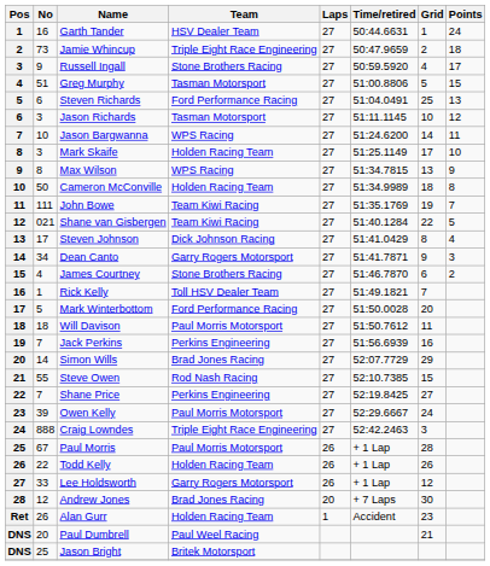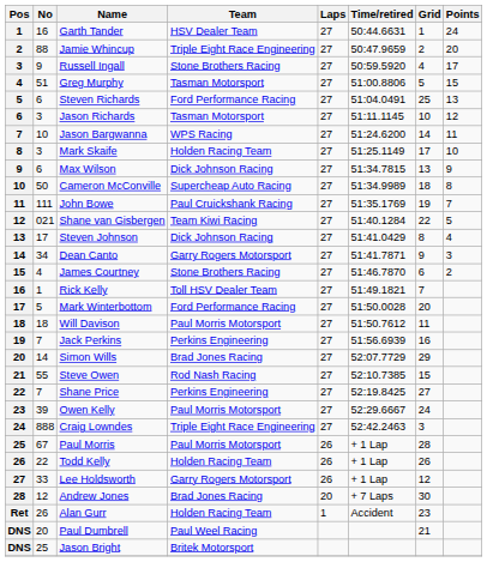 <table class="wikitable" style="font-size: 85%;">
 <tr>
 <th>Pos</th>
 <th>No</th>
 <th>Name</th>
 <th>Team</th>
 <th>Laps</th>
 <th>Time/retired</th>
 <th>Grid</th>
 <th>Points</th>
 </tr>
 <tr>
 <th>1</th>
 <td>16</td>
 <td> <a href='#'>Garth Tander</a></td>
 <td><a href='#'>HSV Dealer Team</a></td>
 <td>27</td>
 <td>50:44.6631</td>
 <td>1</td>
 <td>24</td>
 </tr>
 <tr>
 <th>2</th>
-<td>73</td>
+<td>88</td>
 <td> <a href='#'>Jamie Whincup</a></td>
 <td><a href='#'>Triple Eight Race Engineering</a></td>
 <td>27</td>
 <td>50:47.9659</td>
 <td>2</td>
-<td>18</td>
+<td>20</td>
 </tr>
 <tr>
 <th>3</th>
 <td>9</td>
 <td> <a href='#'>Russell Ingall</a></td>
 <td><a href='#'>Stone Brothers Racing</a></td>
 <td>27</td>
 <td>50:59.5920</td>
 <td>4</td>
 <td>17</td>
 </tr>
 <tr>
 <th>4</th>
 <td>51</td>
 <td> <a href='#'>Greg Murphy</a></td>
 <td><a href='#'>Tasman Motorsport</a></td>
 <td>27</td>
 <td>51:00.8806</td>
 <td>5</td>
 <td>15</td>
 </tr>
 <tr>
 <th>5</th>
 <td>6</td>
 <td> <a href='#'>Steven Richards</a></td>
 <td><a href='#'>Ford Performance Racing</a></td>
 <td>27</td>
 <td>51:04.0491</td>
 <td>25</td>
 <td>13</td>
 </tr>
 <tr>
 <th>6</th>
 <td>3</td>
 <td> <a href='#'>Jason Richards</a></td>
 <td><a href='#'>Tasman Motorsport</a></td>
 <td>27</td>
 <td>51:11.1145</td>
 <td>10</td>
 <td>12</td>
 </tr>
 <tr>
 <th>7</th>
 <td>10</td>
 <td> <a href='#'>Jason Bargwanna</a></td>
 <td><a href='#'>WPS Racing</a></td>
 <td>27</td>
 <td>51:24.6200</td>
 <td>14</td>
 <td>11</td>
 </tr>
 <tr>
 <th>8</th>
 <td>3</td>
 <td> <a href='#'>Mark Skaife</a></td>
 <td><a href='#'>Holden Racing Team</a></td>
 <td>27</td>
 <td>51:25.1149</td>
 <td>17</td>
 <td>10</td>
 </tr>
 <tr>
 <th>9</th>
-<td>8</td>
+<td>6</td>
 <td> <a href='#'>Max Wilson</a></td>
-<td><a href='#'>WPS Racing</a></td>
+<td><a href='#'>Dick Johnson Racing</a></td>
 <td>27</td>
 <td>51:34.7815</td>
 <td>13</td>
 <td>9</td>
 </tr>
 <tr>
 <th>10</th>
 <td>50</td>
 <td> <a href='#'>Cameron McConville</a></td>
-<td><a href='#'>Holden Racing Team</a></td>
+<td><a href='#'>Supercheap Auto Racing</a></td>
 <td>27</td>
 <td>51:34.9989</td>
 <td>18</td>
 <td>8</td>
 </tr>
 <tr>
 <th>11</th>
 <td>111</td>
 <td> <a href='#'>John Bowe</a></td>
-<td><a href='#'>Team Kiwi Racing</a></td>
+<td><a href='#'>Paul Cruickshank Racing</a></td>
 <td>27</td>
 <td>51:35.1769</td>
 <td>19</td>
 <td>7</td>
 </tr>
 <tr>
 <th>12</th>
 <td>021</td>
 <td> <a href='#'>Shane van Gisbergen</a></td>
 <td><a href='#'>Team Kiwi Racing</a></td>
 <td>27</td>
 <td>51:40.1284</td>
 <td>22</td>
 <td>5</td>
 </tr>
 <tr>
 <th>13</th>
 <td>17</td>
 <td> <a href='#'>Steven Johnson</a></td>
 <td><a href='#'>Dick Johnson Racing</a></td>
 <td>27</td>
 <td>51:41.0429</td>
 <td>8</td>
 <td>4</td>
 </tr>
 <tr>
 <th>14</th>
 <td>34</td>
 <td> <a href='#'>Dean Canto</a></td>
 <td><a href='#'>Garry Rogers Motorsport</a></td>
 <td>27</td>
 <td>51:41.7871</td>
 <td>9</td>
 <td>3</td>
 </tr>
 <tr>
 <th>15</th>
 <td>4</td>
 <td> <a href='#'>James Courtney</a></td>
 <td><a href='#'>Stone Brothers Racing</a></td>
 <td>27</td>
 <td>51:46.7870</td>
 <td>6</td>
 <td>2</td>
 </tr>
 <tr>
 <th>16</th>
 <td>1</td>
 <td> <a href='#'>Rick Kelly</a></td>
 <td><a href='#'>Toll HSV Dealer Team</a></td>
 <td>27</td>
 <td>51:49.1821</td>
 <td>7</td>
 <td></td>
 </tr>
 <tr>
 <th>17</th>
 <td>5</td>
 <td> <a href='#'>Mark Winterbottom</a></td>
 <td><a href='#'>Ford Performance Racing</a></td>
 <td>27</td>
 <td>51:50.0028</td>
 <td>20</td>
 <td></td>
 </tr>
 <tr>
 <th>18</th>
 <td>18</td>
 <td> <a href='#'>Will Davison</a></td>
 <td><a href='#'>Paul Morris Motorsport</a></td>
 <td>27</td>
 <td>51:50.7612</td>
 <td>11</td>
 <td></td>
 </tr>
 <tr>
 <th>19</th>
 <td>7</td>
 <td> <a href='#'>Jack Perkins</a></td>
 <td><a href='#'>Perkins Engineering</a></td>
 <td>27</td>
 <td>51:56.6939</td>
 <td>16</td>
 <td></td>
 </tr>
 <tr>
 <th>20</th>
 <td>14</td>
 <td> <a href='#'>Simon Wills</a></td>
 <td><a href='#'>Brad Jones Racing</a></td>
 <td>27</td>
 <td>52:07.7729</td>
 <td>29</td>
 <td></td>
 </tr>
 <tr>
 <th>21</th>
 <td>55</td>
 <td> <a href='#'>Steve Owen</a></td>
 <td><a href='#'>Rod Nash Racing</a></td>
 <td>27</td>
 <td>52:10.7385</td>
 <td>15</td>
 <td></td>
 </tr>
 <tr>
 <th>22</th>
 <td>7</td>
 <td> <a href='#'>Shane Price</a></td>
 <td><a href='#'>Perkins Engineering</a></td>
 <td>27</td>
 <td>52:19.8425</td>
 <td>27</td>
 <td></td>
 </tr>
 <tr>
 <th>23</th>
 <td>39</td>
 <td> <a href='#'>Owen Kelly</a></td>
 <td><a href='#'>Paul Morris Motorsport</a></td>
 <td>27</td>
 <td>52:29.6667</td>
 <td>24</td>
 <td></td>
 </tr>
 <tr>
 <th>24</th>
 <td>888</td>
 <td> <a href='#'>Craig Lowndes</a></td>
 <td><a href='#'>Triple Eight Race Engineering</a></td>
 <td>27</td>
 <td>52:42.2463</td>
 <td>3</td>
 <td></td>
 </tr>
 <tr>
 <th>25</th>
 <td>67</td>
 <td> <a href='#'>Paul Morris</a></td>
 <td><a href='#'>Paul Morris Motorsport</a></td>
 <td>26</td>
 <td>+ 1 Lap</td>
 <td>28</td>
 <td></td>
 </tr>
 <tr>
 <th>26</th>
 <td>22</td>
 <td> <a href='#'>Todd Kelly</a></td>
 <td><a href='#'>Holden Racing Team</a></td>
 <td>26</td>
 <td>+ 1 Lap</td>
 <td>26</td>
 <td></td>
 </tr>
 <tr>
 <th>27</th>
 <td>33</td>
 <td> <a href='#'>Lee Holdsworth</a></td>
 <td><a href='#'>Garry Rogers Motorsport</a></td>
 <td>26</td>
 <td>+ 1 Lap</td>
 <td>12</td>
 <td></td>
 </tr>
 <tr>
 <th>28</th>
 <td>12</td>
 <td> <a href='#'>Andrew Jones</a></td>
 <td><a href='#'>Brad Jones Racing</a></td>
 <td>20</td>
 <td>+ 7 Laps</td>
 <td>30</td>
 <td></td>
 </tr>
 <tr>
 <th>Ret</th>
 <td>26</td>
 <td> <a href='#'>Alan Gurr</a></td>
 <td><a href='#'>Holden Racing Team</a></td>
 <td>1</td>
 <td>Accident</td>
 <td>23</td>
 <td></td>
 </tr>
 <tr>
 <th>DNS</th>
 <td>20</td>
 <td> <a href='#'>Paul Dumbrell</a></td>
 <td><a href='#'>Paul Weel Racing</a></td>
 <td></td>
 <td></td>
 <td>21</td>
 <td></td>
 </tr>
 <tr>
 <th>DNS</th>
 <td>25</td>
 <td> <a href='#'>Jason Bright</a></td>
 <td><a href='#'>Britek Motorsport</a></td>
 <td></td>
 <td></td>
 <td></td>
 <td></td>
 </tr>
 <tr>
 </tr>
 </table>
